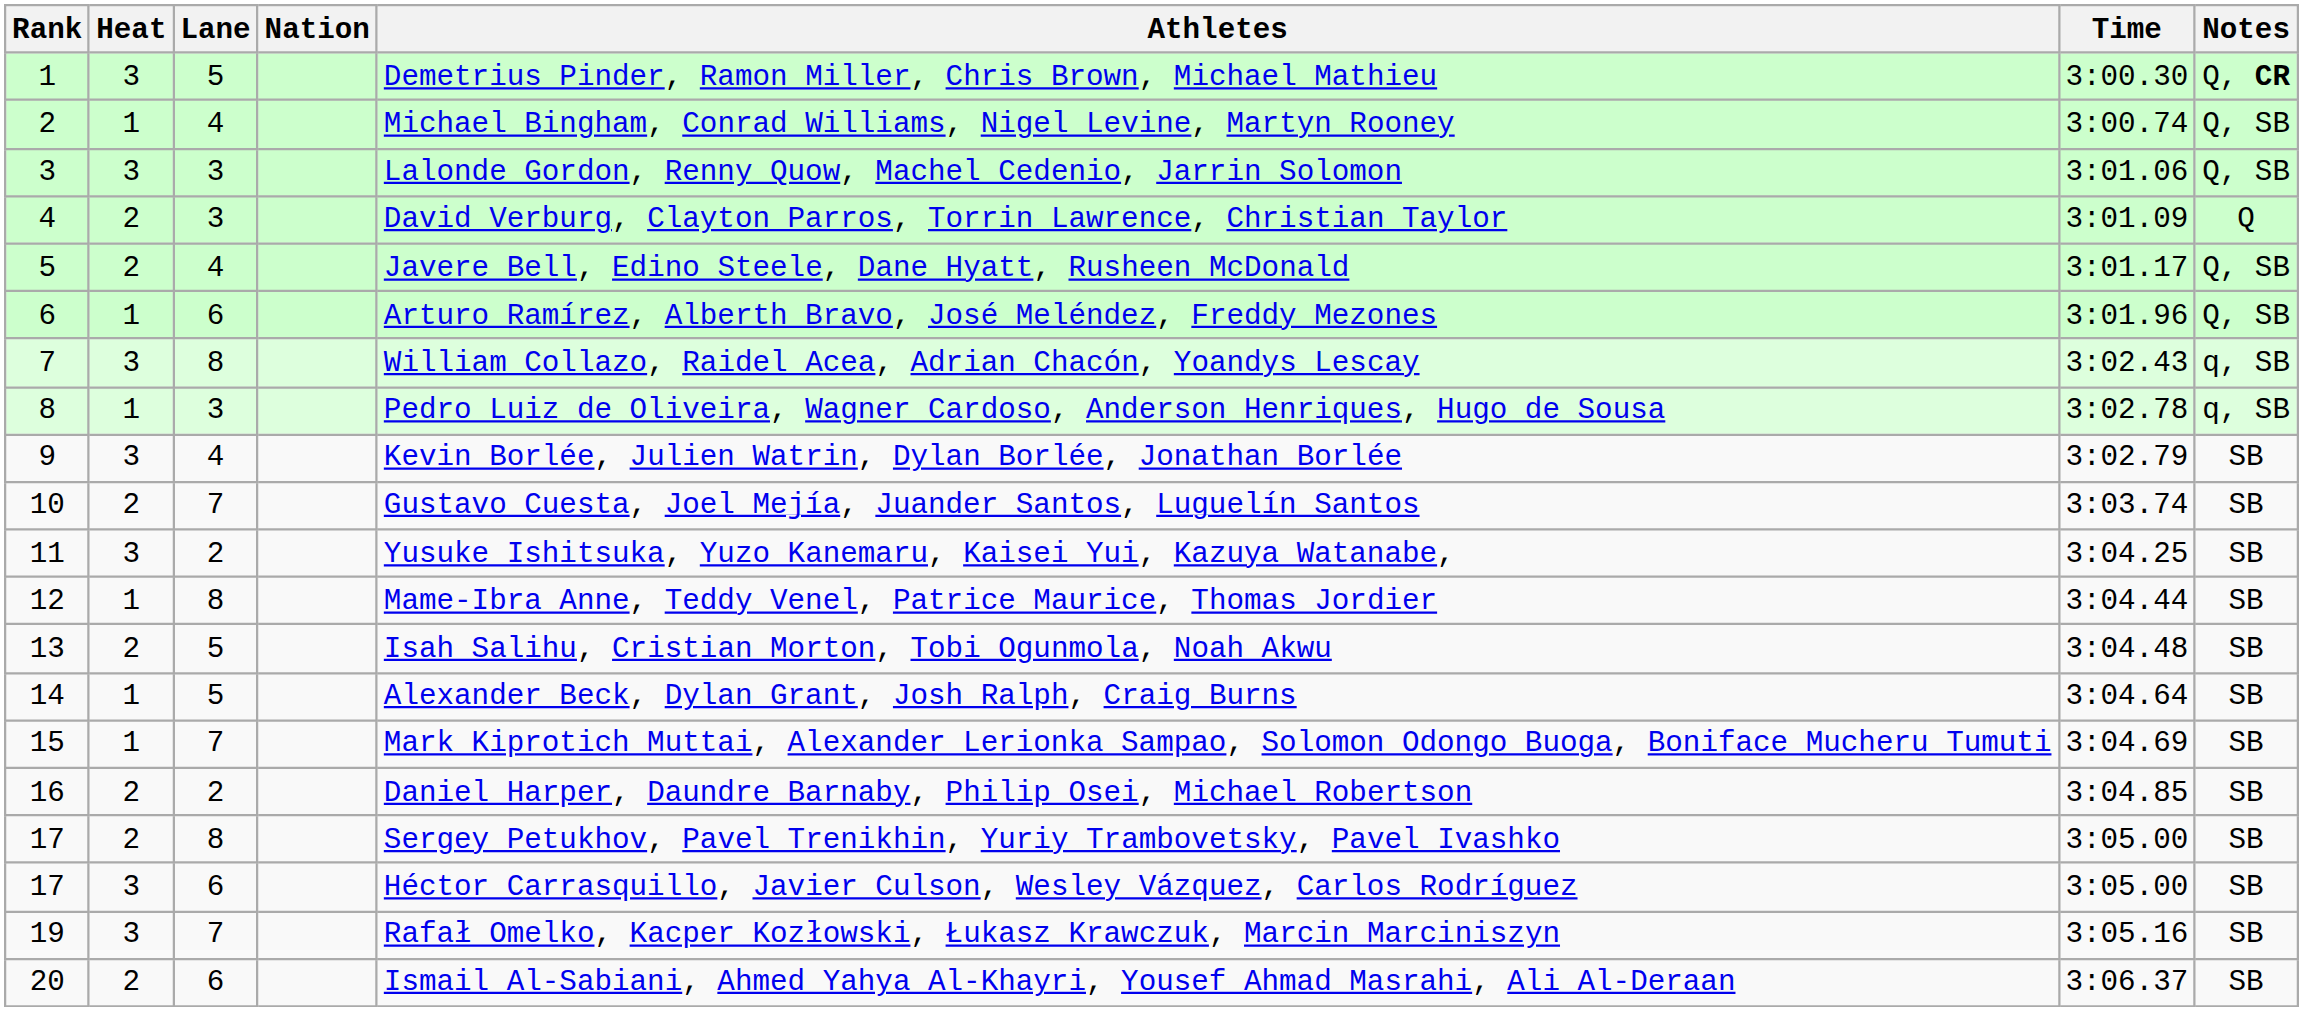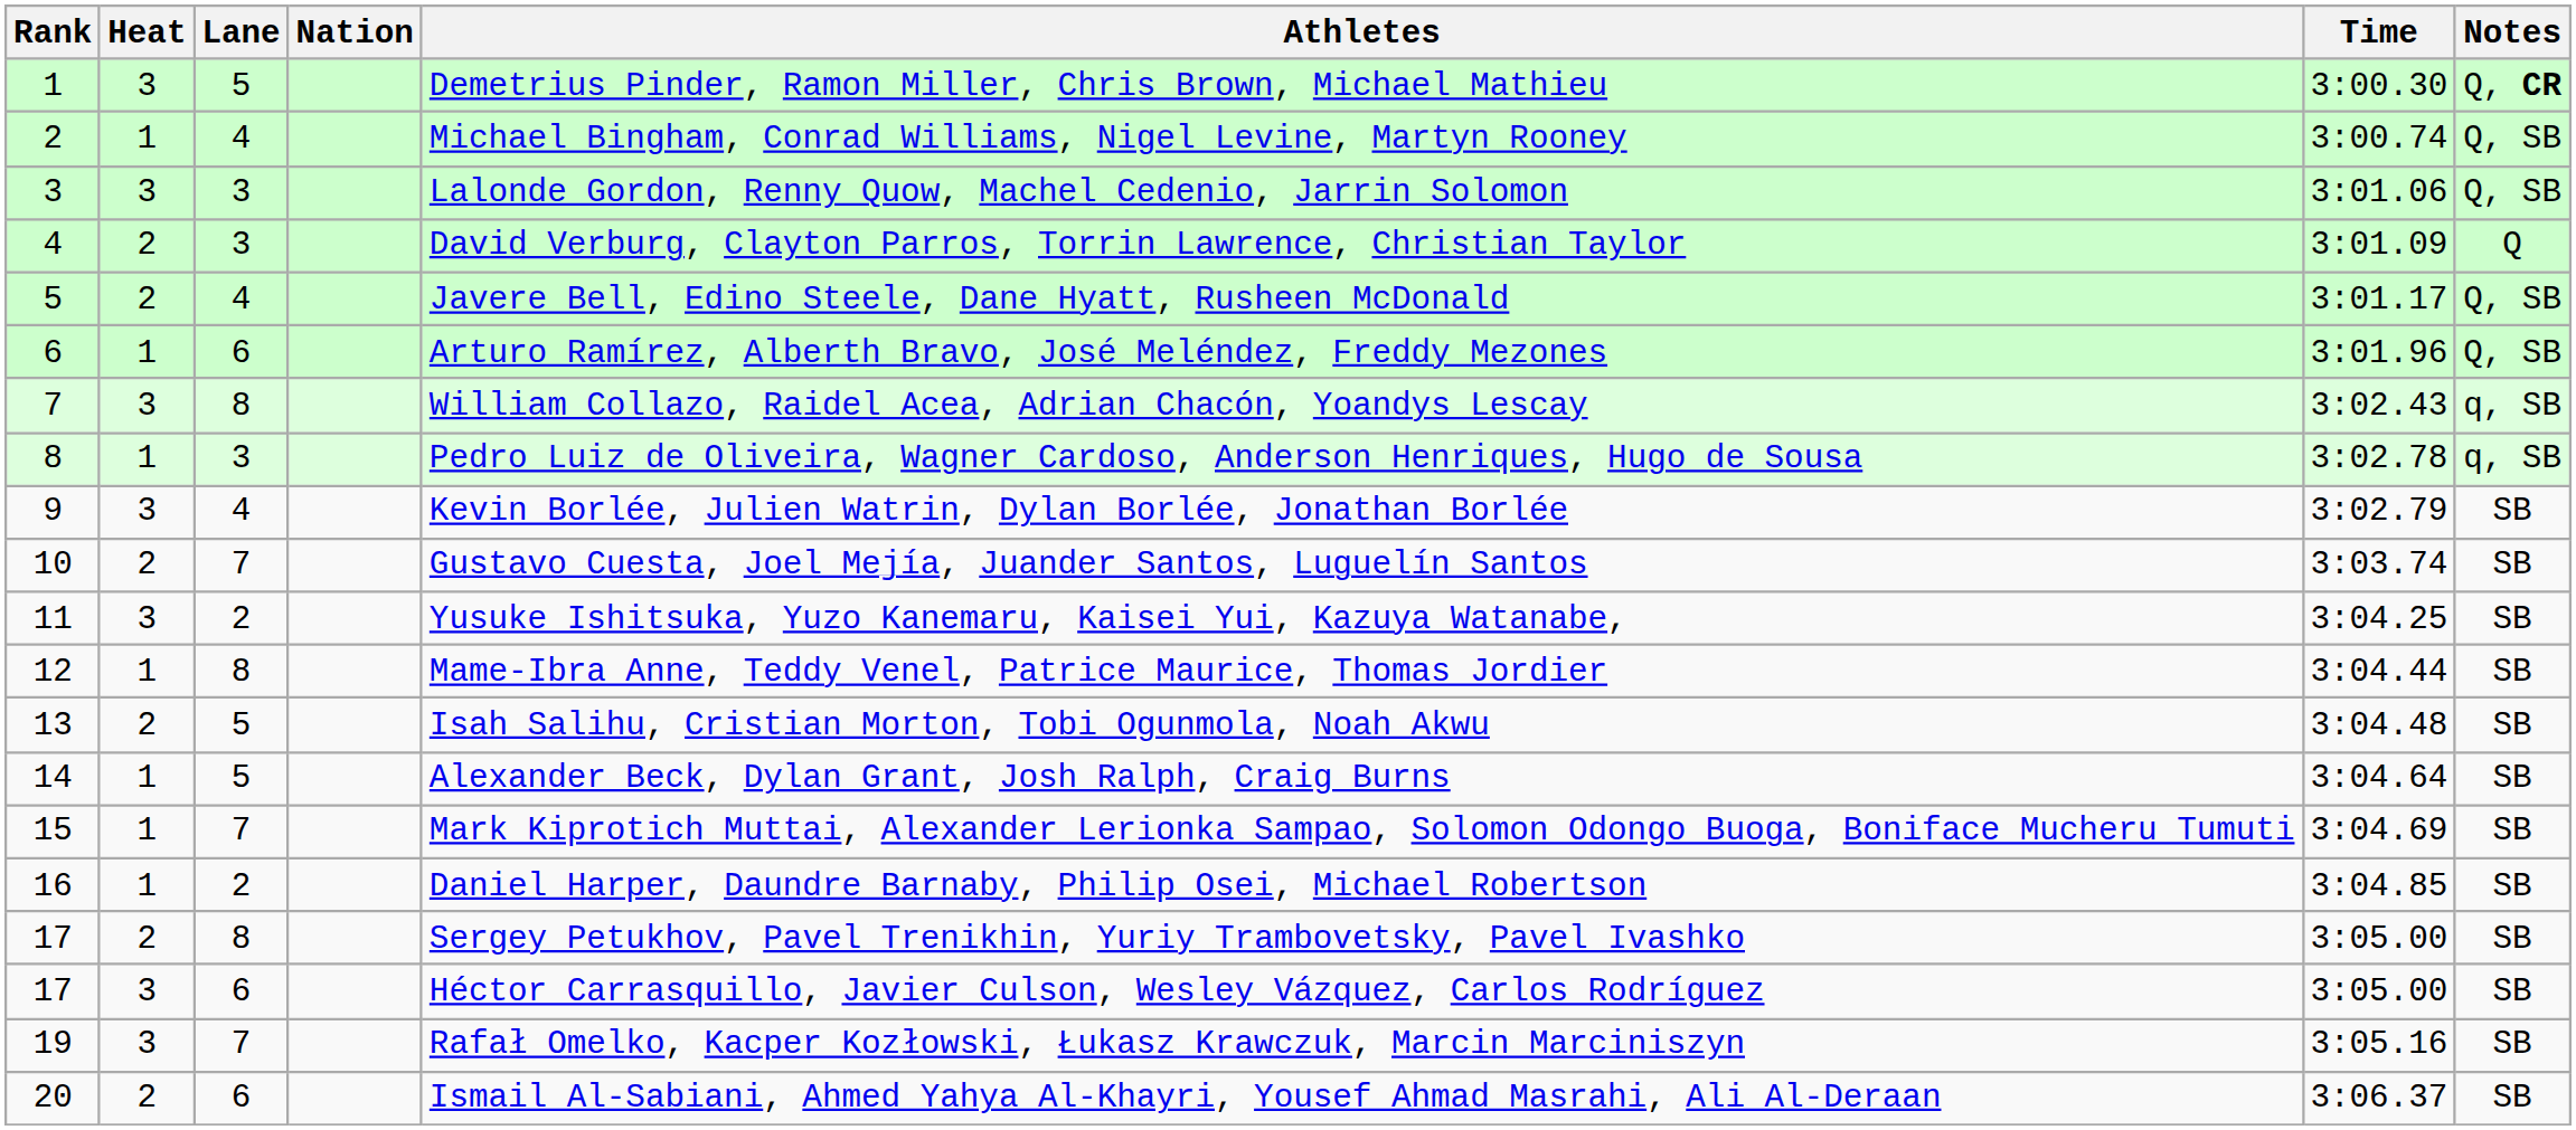 <table class="wikitable sortable" style="text-align:center">
 <tr>
 <th>Rank</th>
 <th>Heat</th>
 <th>Lane</th>
 <th>Nation</th>
 <th>Athletes</th>
 <th>Time</th>
 <th>Notes</th>
 </tr>
 <tr bgcolor=ccffcc>
 <td>1</td>
 <td>3</td>
 <td>5</td>
 <td align=left></td>
 <td align=left><a href='#'>Demetrius Pinder</a>, <a href='#'>Ramon Miller</a>, <a href='#'>Chris Brown</a>, <a href='#'>Michael Mathieu</a></td>
 <td>3:00.30</td>
 <td>Q, <strong>CR</strong></td>
 </tr>
 <tr bgcolor=ccffcc>
 <td>2</td>
 <td>1</td>
 <td>4</td>
 <td align=left></td>
 <td align=left><a href='#'>Michael Bingham</a>, <a href='#'>Conrad Williams</a>, <a href='#'>Nigel Levine</a>, <a href='#'>Martyn Rooney</a></td>
 <td>3:00.74</td>
 <td>Q, SB</td>
 </tr>
 <tr bgcolor=ccffcc>
 <td>3</td>
 <td>3</td>
 <td>3</td>
 <td align=left></td>
 <td align=left><a href='#'>Lalonde Gordon</a>, <a href='#'>Renny Quow</a>, <a href='#'>Machel Cedenio</a>, <a href='#'>Jarrin Solomon</a></td>
 <td>3:01.06</td>
 <td>Q, SB</td>
 </tr>
 <tr bgcolor=ccffcc>
 <td>4</td>
 <td>2</td>
 <td>3</td>
 <td align=left></td>
 <td align=left><a href='#'>David Verburg</a>, <a href='#'>Clayton Parros</a>, <a href='#'>Torrin Lawrence</a>, <a href='#'>Christian Taylor</a></td>
 <td>3:01.09</td>
 <td>Q</td>
 </tr>
 <tr bgcolor=ccffcc>
 <td>5</td>
 <td>2</td>
 <td>4</td>
 <td align=left></td>
 <td align=left><a href='#'>Javere Bell</a>, <a href='#'>Edino Steele</a>, <a href='#'>Dane Hyatt</a>, <a href='#'>Rusheen McDonald</a></td>
 <td>3:01.17</td>
 <td>Q, SB</td>
 </tr>
 <tr bgcolor=ccffcc>
 <td>6</td>
 <td>1</td>
 <td>6</td>
 <td align=left></td>
 <td align=left><a href='#'>Arturo Ramírez</a>, <a href='#'>Alberth Bravo</a>, <a href='#'>José Meléndez</a>, <a href='#'>Freddy Mezones</a></td>
 <td>3:01.96</td>
 <td>Q, SB</td>
 </tr>
 <tr bgcolor=ddffdd>
 <td>7</td>
 <td>3</td>
 <td>8</td>
 <td align=left></td>
 <td align=left><a href='#'>William Collazo</a>, <a href='#'>Raidel Acea</a>, <a href='#'>Adrian Chacón</a>, <a href='#'>Yoandys Lescay</a></td>
 <td>3:02.43</td>
 <td>q, SB</td>
 </tr>
 <tr bgcolor=ddffdd>
 <td>8</td>
 <td>1</td>
 <td>3</td>
 <td align=left></td>
 <td align=left><a href='#'>Pedro Luiz de Oliveira</a>, <a href='#'>Wagner Cardoso</a>, <a href='#'>Anderson Henriques</a>, <a href='#'>Hugo de Sousa</a></td>
 <td>3:02.78</td>
 <td>q, SB</td>
 </tr>
 <tr>
 <td>9</td>
 <td>3</td>
 <td>4</td>
 <td align=left></td>
 <td align=left><a href='#'>Kevin Borlée</a>, <a href='#'>Julien Watrin</a>, <a href='#'>Dylan Borlée</a>, <a href='#'>Jonathan Borlée</a></td>
 <td>3:02.79</td>
 <td>SB</td>
 </tr>
 <tr>
 <td>10</td>
 <td>2</td>
 <td>7</td>
 <td align=left></td>
 <td align=left><a href='#'>Gustavo Cuesta</a>, <a href='#'>Joel Mejía</a>, <a href='#'>Juander Santos</a>, <a href='#'>Luguelín Santos</a></td>
 <td>3:03.74</td>
 <td>SB</td>
 </tr>
 <tr>
 <td>11</td>
 <td>3</td>
 <td>2</td>
 <td align=left></td>
 <td align=left><a href='#'>Yusuke Ishitsuka</a>, <a href='#'>Yuzo Kanemaru</a>, <a href='#'>Kaisei Yui</a>, <a href='#'>Kazuya Watanabe</a>,</td>
 <td>3:04.25</td>
 <td>SB</td>
 </tr>
 <tr>
 <td>12</td>
 <td>1</td>
 <td>8</td>
 <td align=left></td>
 <td align=left><a href='#'>Mame-Ibra Anne</a>, <a href='#'>Teddy Venel</a>, <a href='#'>Patrice Maurice</a>, <a href='#'>Thomas Jordier</a></td>
 <td>3:04.44</td>
 <td>SB</td>
 </tr>
 <tr>
 <td>13</td>
 <td>2</td>
 <td>5</td>
 <td align=left></td>
 <td align=left><a href='#'>Isah Salihu</a>, <a href='#'>Cristian Morton</a>, <a href='#'>Tobi Ogunmola</a>, <a href='#'>Noah Akwu</a></td>
 <td>3:04.48</td>
 <td>SB</td>
 </tr>
 <tr>
 <td>14</td>
 <td>1</td>
 <td>5</td>
 <td align=left></td>
 <td align=left><a href='#'>Alexander Beck</a>, <a href='#'>Dylan Grant</a>, <a href='#'>Josh Ralph</a>, <a href='#'>Craig Burns</a></td>
 <td>3:04.64</td>
 <td>SB</td>
 </tr>
 <tr>
 <td>15</td>
 <td>1</td>
 <td>7</td>
 <td align=left></td>
 <td align=left><a href='#'>Mark Kiprotich Muttai</a>, <a href='#'>Alexander Lerionka Sampao</a>, <a href='#'>Solomon Odongo Buoga</a>, <a href='#'>Boniface Mucheru Tumuti</a></td>
 <td>3:04.69</td>
 <td>SB</td>
 </tr>
 <tr>
 <td>16</td>
-<td>2</td>
+<td>1</td>
 <td>2</td>
 <td align=left></td>
 <td align=left><a href='#'>Daniel Harper</a>, <a href='#'>Daundre Barnaby</a>, <a href='#'>Philip Osei</a>, <a href='#'>Michael Robertson</a></td>
 <td>3:04.85</td>
 <td>SB</td>
 </tr>
 <tr>
 <td>17</td>
 <td>2</td>
 <td>8</td>
 <td align=left></td>
 <td align=left><a href='#'>Sergey Petukhov</a>, <a href='#'>Pavel Trenikhin</a>, <a href='#'>Yuriy Trambovetsky</a>, <a href='#'>Pavel Ivashko</a></td>
 <td>3:05.00</td>
 <td>SB</td>
 </tr>
 <tr>
 <td>17</td>
 <td>3</td>
 <td>6</td>
 <td align=left></td>
 <td align=left><a href='#'>Héctor Carrasquillo</a>, <a href='#'>Javier Culson</a>, <a href='#'>Wesley Vázquez</a>, <a href='#'>Carlos Rodríguez</a></td>
 <td>3:05.00</td>
 <td>SB</td>
 </tr>
 <tr>
 <td>19</td>
 <td>3</td>
 <td>7</td>
 <td align=left></td>
 <td align=left><a href='#'>Rafał Omelko</a>, <a href='#'>Kacper Kozłowski</a>, <a href='#'>Łukasz Krawczuk</a>, <a href='#'>Marcin Marciniszyn</a></td>
 <td>3:05.16</td>
 <td>SB</td>
 </tr>
 <tr>
 <td>20</td>
 <td>2</td>
 <td>6</td>
 <td align=left></td>
 <td align=left><a href='#'>Ismail Al-Sabiani</a>, <a href='#'>Ahmed Yahya Al-Khayri</a>, <a href='#'>Yousef Ahmad Masrahi</a>, <a href='#'>Ali Al-Deraan</a></td>
 <td>3:06.37</td>
 <td>SB</td>
 </tr>
 </table>
